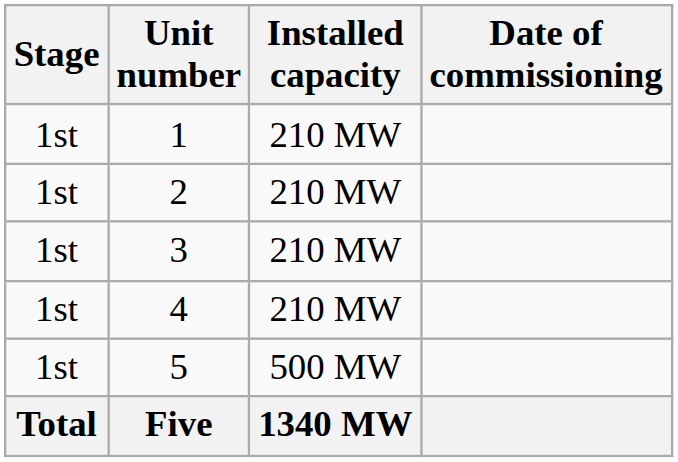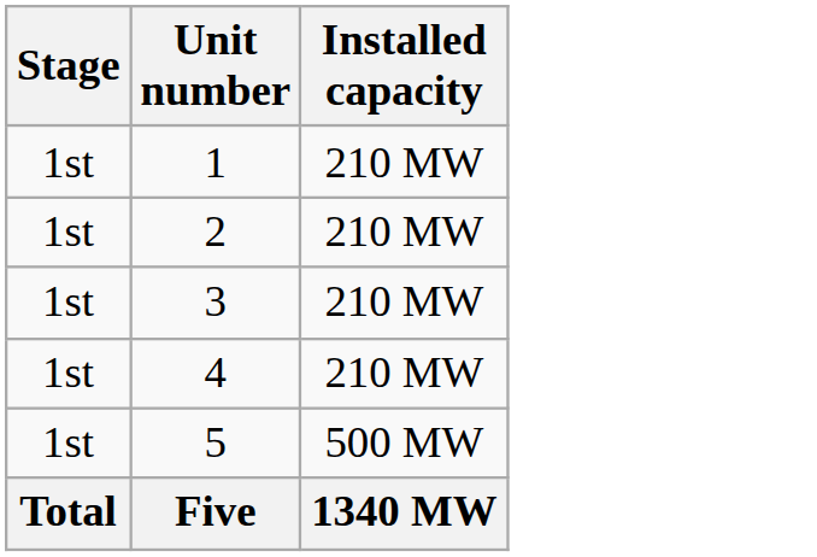 <table class="sortable wikitable" style="text-align: center;">
 <tr>
 <th scope="col">Stage</th>
 <th scope="col">Unit<br>number</th>
 <th scope="col">Installed<br>capacity</th>
-<th scope="col">Date of<br>commissioning</th>
 </tr>
 <tr>
 <td>1st</td>
 <td>1</td>
 <td>210 MW</td>
-<td></td>
 </tr>
 <tr>
 <td>1st</td>
 <td>2</td>
 <td>210 MW</td>
-<td></td>
 </tr>
 <tr>
 <td>1st</td>
 <td>3</td>
 <td>210 MW</td>
-<td></td>
 </tr>
 <tr>
 <td>1st</td>
 <td>4</td>
 <td>210 MW</td>
-<td></td>
 </tr>
 <tr>
 <td>1st</td>
 <td>5</td>
 <td>500 MW</td>
-<td></td>
 </tr>
 <tr>
 <th scope="row">Total</th>
 <th>Five</th>
 <th>1340 MW</th>
-<th></th>
 </tr>
 </table>
